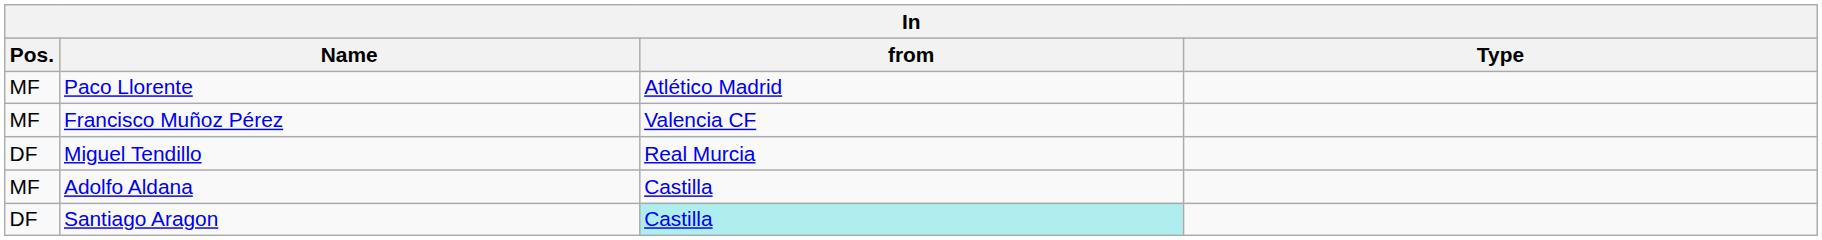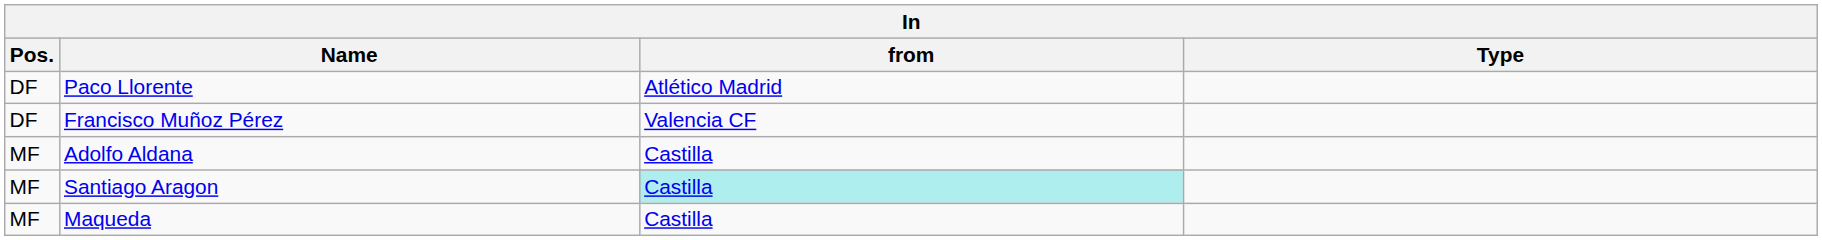 <table class="wikitable" style="font-size:90%;width:99%;">
 <tr>
 <th colspan="4">In</th>
 </tr>
 <tr>
 <th width=3%>Pos.</th>
 <th width=32%>Name</th>
 <th width=30%>from</th>
 <th width=35%>Type</th>
 </tr>
 <tr>
-<td>MF</td>
+<td>DF</td>
 <td><a href='#'>Paco Llorente</a></td>
 <td><a href='#'>Atlético Madrid</a></td>
 <td></td>
 </tr>
 <tr>
-<td>MF</td>
+<td>DF</td>
 <td><a href='#'>Francisco Muñoz Pérez</a></td>
 <td><a href='#'>Valencia CF</a></td>
-<td></td>
-</tr>
-<tr>
-<td>DF</td>
-<td><a href='#'>Miguel Tendillo</a></td>
-<td><a href='#'>Real Murcia</a></td>
 <td></td>
 </tr>
 <tr>
 <td>MF</td>
 <td><a href='#'>Adolfo Aldana</a></td>
 <td><a href='#'>Castilla</a></td>
 <td></td>
 </tr>
 <tr>
-<td>DF</td>
+<td>MF</td>
 <td><a href='#'>Santiago Aragon</a></td>
 <td style="background: paleturquoise;"><a href='#'>Castilla</a></td>
 <td></td>
 </tr>
+<tr>
+<td>MF</td>
+<td><a href='#'>Maqueda</a></td>
+<td><a href='#'>Castilla</a></td>
+<td></td>
+</tr>
 </table>
